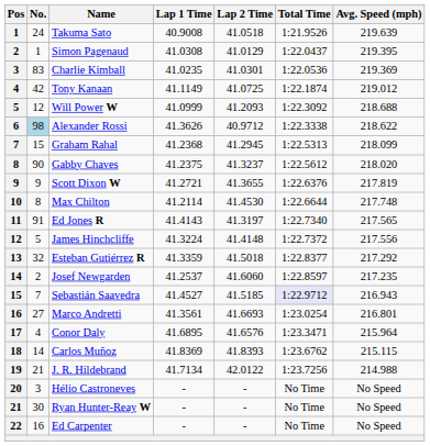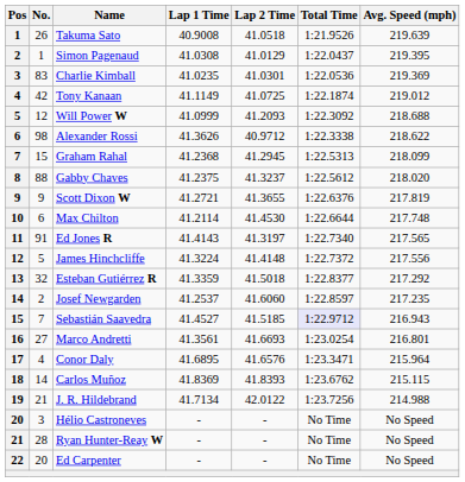 <table class="wikitable sortable" style="text-align:center; font-size: 95%;">
 <tr>
 <th>Pos</th>
 <th>No.</th>
 <th>Name</th>
 <th>Lap 1 Time</th>
 <th>Lap 2 Time</th>
 <th>Total Time</th>
 <th>Avg. Speed (mph)</th>
 </tr>
 <tr>
 <th scope="row">1</th>
-<td>24</td>
+<td>26</td>
 <td align="left"> <a href='#'>Takuma Sato</a></td>
 <td>40.9008</td>
 <td>41.0518</td>
 <td>1:21.9526</td>
 <td>219.639</td>
 </tr>
 <tr>
 <th scope="row">2</th>
 <td>1</td>
 <td align="left"> <a href='#'>Simon Pagenaud</a></td>
 <td>41.0308</td>
 <td>41.0129</td>
 <td>1:22.0437</td>
 <td>219.395</td>
 </tr>
 <tr>
 <th scope="row">3</th>
 <td>83</td>
 <td align="left"> <a href='#'>Charlie Kimball</a></td>
 <td>41.0235</td>
 <td>41.0301</td>
 <td>1:22.0536</td>
 <td>219.369</td>
 </tr>
 <tr>
 <th scope="row">4</th>
 <td>42</td>
 <td align="left"> <a href='#'>Tony Kanaan</a></td>
 <td>41.1149</td>
 <td>41.0725</td>
 <td>1:22.1874</td>
 <td>219.012</td>
 </tr>
 <tr>
 <th scope="row">5</th>
 <td>12</td>
 <td align="left"> <a href='#'>Will Power</a> <strong><span>W</span></strong></td>
 <td>41.0999</td>
 <td>41.2093</td>
 <td>1:22.3092</td>
 <td>218.688</td>
 </tr>
 <tr>
 <th scope="row">6</th>
-<td style="background: lightblue;">98</td>
+<td>98</td>
 <td align="left"> <a href='#'>Alexander Rossi</a></td>
 <td>41.3626</td>
 <td>40.9712</td>
 <td>1:22.3338</td>
 <td>218.622</td>
 </tr>
 <tr>
 <th scope="row">7</th>
 <td>15</td>
 <td align="left"> <a href='#'>Graham Rahal</a></td>
 <td>41.2368</td>
 <td>41.2945</td>
 <td>1:22.5313</td>
 <td>218.099</td>
 </tr>
 <tr>
 <th scope="row">8</th>
-<td>90</td>
+<td>88</td>
 <td align="left"> <a href='#'>Gabby Chaves</a></td>
 <td>41.2375</td>
 <td>41.3237</td>
 <td>1:22.5612</td>
 <td>218.020</td>
 </tr>
 <tr>
 <th scope="row">9</th>
 <td>9</td>
 <td align="left"> <a href='#'>Scott Dixon</a> <strong><span>W</span></strong></td>
 <td>41.2721</td>
 <td>41.3655</td>
 <td>1:22.6376</td>
 <td>217.819</td>
 </tr>
 <tr>
 <th scope="row">10</th>
-<td>8</td>
+<td>6</td>
 <td align="left"> <a href='#'>Max Chilton</a></td>
 <td>41.2114</td>
 <td>41.4530</td>
 <td>1:22.6644</td>
 <td>217.748</td>
 </tr>
 <tr>
 <th scope="row">11</th>
 <td>91</td>
 <td align="left"> <a href='#'>Ed Jones</a> <strong><span>R</span></strong></td>
 <td>41.4143</td>
 <td>41.3197</td>
 <td>1:22.7340</td>
 <td>217.565</td>
 </tr>
 <tr>
 <th scope="row">12</th>
 <td>5</td>
 <td align="left"> <a href='#'>James Hinchcliffe</a></td>
 <td>41.3224</td>
 <td>41.4148</td>
 <td>1:22.7372</td>
 <td>217.556</td>
 </tr>
 <tr>
 <th scope="row">13</th>
 <td>32</td>
 <td align="left"> <a href='#'>Esteban Gutiérrez</a> <strong><span>R</span></strong></td>
 <td>41.3359</td>
 <td>41.5018</td>
 <td>1:22.8377</td>
 <td>217.292</td>
 </tr>
 <tr>
 <th scope="row">14</th>
 <td>2</td>
 <td align="left"> <a href='#'>Josef Newgarden</a></td>
 <td>41.2537</td>
 <td>41.6060</td>
 <td>1:22.8597</td>
 <td>217.235</td>
 </tr>
 <tr>
 <th scope="row">15</th>
 <td>7</td>
 <td align="left"> <a href='#'>Sebastián Saavedra</a></td>
 <td>41.4527</td>
 <td>41.5185</td>
 <td style="background: lavender;">1:22.9712</td>
 <td>216.943</td>
 </tr>
 <tr>
 <th scope="row">16</th>
 <td>27</td>
 <td align="left"> <a href='#'>Marco Andretti</a></td>
 <td>41.3561</td>
 <td>41.6693</td>
 <td>1:23.0254</td>
 <td>216.801</td>
 </tr>
 <tr>
 <th scope="row">17</th>
 <td>4</td>
 <td align="left"> <a href='#'>Conor Daly</a></td>
 <td>41.6895</td>
 <td>41.6576</td>
 <td>1:23.3471</td>
 <td>215.964</td>
 </tr>
 <tr>
 <th scope="row">18</th>
 <td>14</td>
 <td align="left"> <a href='#'>Carlos Muñoz</a></td>
 <td>41.8369</td>
 <td>41.8393</td>
 <td>1:23.6762</td>
 <td>215.115</td>
 </tr>
 <tr>
 <th scope="row">19</th>
 <td>21</td>
 <td align="left"> <a href='#'>J. R. Hildebrand</a></td>
 <td>41.7134</td>
 <td>42.0122</td>
 <td>1:23.7256</td>
 <td>214.988</td>
 </tr>
 <tr>
 <th scope="row">20</th>
 <td>3</td>
 <td align="left"> <a href='#'>Hélio Castroneves</a></td>
 <td>-</td>
 <td>-</td>
 <td>No Time</td>
 <td>No Speed</td>
 </tr>
 <tr>
 <th scope="row">21</th>
-<td>30</td>
+<td>28</td>
 <td align="left"> <a href='#'>Ryan Hunter-Reay</a> <strong><span>W</span></strong></td>
 <td>-</td>
 <td>-</td>
 <td>No Time</td>
 <td>No Speed</td>
 </tr>
 <tr>
 <th scope="row">22</th>
-<td>16</td>
+<td>20</td>
 <td align="left"> <a href='#'>Ed Carpenter</a></td>
 <td>-</td>
 <td>-</td>
 <td>No Time</td>
 <td>No Speed</td>
 </tr>
 <tr>
 <th colspan=11></th>
 </tr>
 </table>
